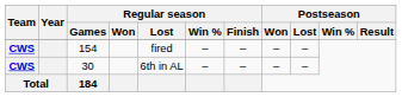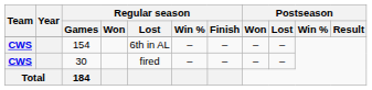 <table class="wikitable" style="font-size: 95%; text-align:center;">
 <tr>
 <th rowspan="2">Team</th>
 <th rowspan="2">Year</th>
 <th colspan="5">Regular season</th>
 <th colspan="4">Postseason</th>
 </tr>
 <tr>
 <th>Games</th>
 <th>Won</th>
 <th>Lost</th>
 <th>Win %</th>
 <th>Finish</th>
 <th>Won</th>
 <th>Lost</th>
 <th>Win %</th>
 <th>Result</th>
 </tr>
 <tr>
 </tr>
 <tr>
 <th><a href='#'>CWS</a></th>
 <th></th>
 <td>154</td>
 <td></td>
-<td>fired</td>
+<td>6th in AL</td>
 <td>–</td>
 <td>–</td>
 <td>–</td>
 <td>–</td>
 </tr>
 <tr>
 <th><a href='#'>CWS</a></th>
 <th></th>
 <td>30</td>
 <td></td>
-<td>6th in AL</td>
+<td>fired</td>
 <td>–</td>
 <td>–</td>
 <td>–</td>
 <td>–</td>
 </tr>
 <tr>
 <th colspan="2">Total</th>
 <th>184</th>
 <th></th>
 <th></th>
 <th></th>
 <th></th>
 </tr>
 </table>
